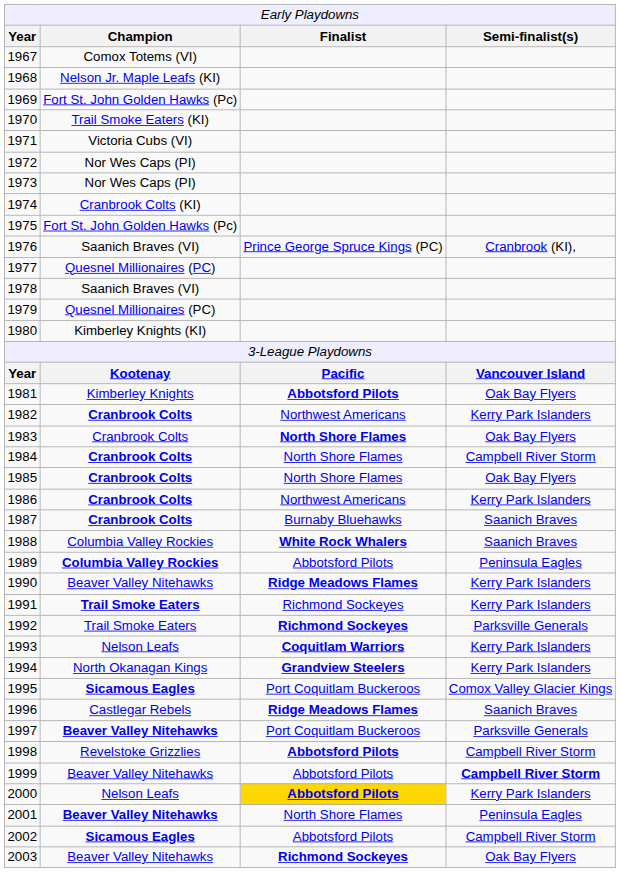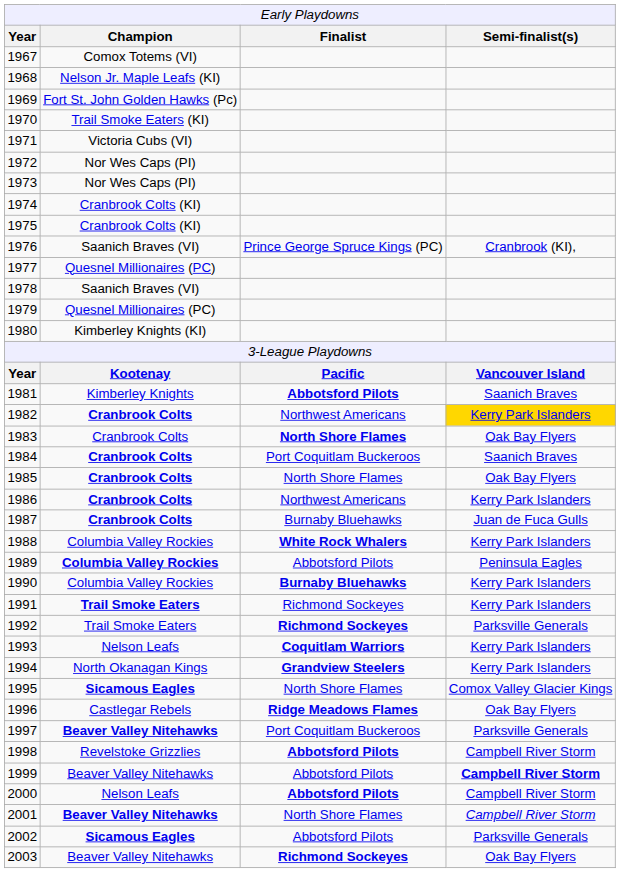 <table class="wikitable" style="text-align:center">
 <tr bgcolor="#eeeeff">
 <td colspan="11"><em>Early Playdowns</em></td>
 </tr>
 <tr>
 <th>Year</th>
 <th>Champion</th>
 <th>Finalist</th>
 <th>Semi-finalist(s)</th>
 </tr>
 <tr>
 <td>1967</td>
 <td>Comox Totems (VI)</td>
 <td></td>
 <td></td>
 </tr>
 <tr>
 <td>1968</td>
 <td><a href='#'>Nelson Jr. Maple Leafs</a> (KI)</td>
 <td></td>
 <td></td>
 </tr>
 <tr>
 <td>1969</td>
 <td><a href='#'>Fort St. John Golden Hawks</a> (Pc)</td>
 <td></td>
 <td></td>
 </tr>
 <tr>
 <td>1970</td>
 <td><a href='#'>Trail Smoke Eaters</a> (KI)</td>
 <td></td>
 <td></td>
 </tr>
 <tr>
 <td>1971</td>
 <td>Victoria Cubs (VI)</td>
 <td></td>
 <td></td>
 </tr>
 <tr>
 <td>1972</td>
 <td>Nor Wes Caps (PI)</td>
 <td></td>
 <td></td>
 </tr>
 <tr>
 <td>1973</td>
 <td>Nor Wes Caps (PI)</td>
 <td></td>
 <td></td>
 </tr>
 <tr>
 <td>1974</td>
 <td><a href='#'>Cranbrook Colts</a> (KI)</td>
 <td></td>
 <td></td>
 </tr>
 <tr>
 <td>1975</td>
-<td><a href='#'>Fort St. John Golden Hawks</a> (Pc)</td>
+<td><a href='#'>Cranbrook Colts</a> (KI)</td>
 <td></td>
 <td></td>
 </tr>
 <tr>
 <td>1976</td>
 <td>Saanich Braves (VI)</td>
 <td><a href='#'>Prince George Spruce Kings</a> (PC)</td>
 <td><a href='#'>Cranbrook</a> (KI),</td>
 </tr>
 <tr>
 <td>1977</td>
 <td><a href='#'>Quesnel Millionaires</a> (<a href='#'>PC</a>)</td>
 <td></td>
 <td></td>
 </tr>
 <tr>
 <td>1978</td>
 <td>Saanich Braves (VI)</td>
 <td></td>
 <td></td>
 </tr>
 <tr>
 <td>1979</td>
 <td><a href='#'>Quesnel Millionaires</a> (PC)</td>
 <td></td>
 <td></td>
 </tr>
 <tr>
 <td>1980</td>
 <td>Kimberley Knights (KI)</td>
 <td></td>
 <td></td>
 </tr>
 <tr bgcolor="#eeeeff">
 <td colspan="11"><em>3-League Playdowns</em></td>
 </tr>
 <tr>
 <th>Year</th>
 <th><a href='#'>Kootenay</a></th>
 <th><a href='#'>Pacific</a></th>
 <th><a href='#'>Vancouver Island</a></th>
 </tr>
 <tr>
 <td>1981</td>
 <td><a href='#'>Kimberley Knights</a></td>
 <td><strong><a href='#'>Abbotsford Pilots</a></strong></td>
-<td><a href='#'>Oak Bay Flyers</a></td>
+<td><a href='#'>Saanich Braves</a></td>
 </tr>
 <tr>
 <td>1982</td>
 <td><strong><a href='#'>Cranbrook Colts</a></strong></td>
 <td><a href='#'>Northwest Americans</a></td>
-<td><a href='#'>Kerry Park Islanders</a></td>
+<td style="background: gold;"><a href='#'>Kerry Park Islanders</a></td>
 </tr>
 <tr>
 <td>1983</td>
 <td><a href='#'>Cranbrook Colts</a></td>
 <td><strong><a href='#'>North Shore Flames</a></strong></td>
 <td><a href='#'>Oak Bay Flyers</a></td>
 </tr>
 <tr>
 <td>1984</td>
 <td><strong><a href='#'>Cranbrook Colts</a></strong></td>
-<td><a href='#'>North Shore Flames</a></td>
-<td><a href='#'>Campbell River Storm</a></td>
+<td><a href='#'>Port Coquitlam Buckeroos</a></td>
+<td><a href='#'>Saanich Braves</a></td>
 </tr>
 <tr>
 <td>1985</td>
 <td><strong><a href='#'>Cranbrook Colts</a></strong></td>
 <td><a href='#'>North Shore Flames</a></td>
 <td><a href='#'>Oak Bay Flyers</a></td>
 </tr>
 <tr>
 <td>1986</td>
 <td><strong><a href='#'>Cranbrook Colts</a></strong></td>
 <td><a href='#'>Northwest Americans</a></td>
 <td><a href='#'>Kerry Park Islanders</a></td>
 </tr>
 <tr>
 <td>1987</td>
 <td><strong><a href='#'>Cranbrook Colts</a></strong></td>
 <td><a href='#'>Burnaby Bluehawks</a></td>
-<td><a href='#'>Saanich Braves</a></td>
+<td><a href='#'>Juan de Fuca Gulls</a></td>
 </tr>
 <tr>
 <td>1988</td>
 <td><a href='#'>Columbia Valley Rockies</a></td>
 <td><strong><a href='#'>White Rock Whalers</a></strong></td>
-<td><a href='#'>Saanich Braves</a></td>
+<td><a href='#'>Kerry Park Islanders</a></td>
 </tr>
 <tr>
 <td>1989</td>
 <td><strong><a href='#'>Columbia Valley Rockies</a></strong></td>
 <td><a href='#'>Abbotsford Pilots</a></td>
 <td><a href='#'>Peninsula Eagles</a></td>
 </tr>
 <tr>
 <td>1990</td>
-<td><a href='#'>Beaver Valley Nitehawks</a></td>
-<td><strong><a href='#'>Ridge Meadows Flames</a></strong></td>
+<td><a href='#'>Columbia Valley Rockies</a></td>
+<td><strong><a href='#'>Burnaby Bluehawks</a></strong></td>
 <td><a href='#'>Kerry Park Islanders</a></td>
 </tr>
 <tr>
 <td>1991</td>
 <td><strong><a href='#'>Trail Smoke Eaters</a></strong></td>
 <td><a href='#'>Richmond Sockeyes</a></td>
 <td><a href='#'>Kerry Park Islanders</a></td>
 </tr>
 <tr>
 <td>1992</td>
 <td><a href='#'>Trail Smoke Eaters</a></td>
 <td><strong><a href='#'>Richmond Sockeyes</a></strong></td>
 <td><a href='#'>Parksville Generals</a></td>
 </tr>
 <tr>
 <td>1993</td>
 <td><a href='#'>Nelson Leafs</a></td>
 <td><strong><a href='#'>Coquitlam Warriors</a></strong></td>
 <td><a href='#'>Kerry Park Islanders</a></td>
 </tr>
 <tr>
 <td>1994</td>
 <td><a href='#'>North Okanagan Kings</a></td>
 <td><strong><a href='#'>Grandview Steelers</a></strong></td>
 <td><a href='#'>Kerry Park Islanders</a></td>
 </tr>
 <tr>
 <td>1995</td>
 <td><strong><a href='#'>Sicamous Eagles</a></strong></td>
-<td><a href='#'>Port Coquitlam Buckeroos</a></td>
+<td><a href='#'>North Shore Flames</a></td>
 <td><a href='#'>Comox Valley Glacier Kings</a></td>
 </tr>
 <tr>
 <td>1996</td>
 <td><a href='#'>Castlegar Rebels</a></td>
 <td><strong><a href='#'>Ridge Meadows Flames</a></strong></td>
-<td><a href='#'>Saanich Braves</a></td>
+<td><a href='#'>Oak Bay Flyers</a></td>
 </tr>
 <tr>
 <td>1997</td>
 <td><strong><a href='#'>Beaver Valley Nitehawks</a></strong></td>
 <td><a href='#'>Port Coquitlam Buckeroos</a></td>
 <td><a href='#'>Parksville Generals</a></td>
 </tr>
 <tr>
 <td>1998</td>
 <td><a href='#'>Revelstoke Grizzlies</a></td>
 <td><strong><a href='#'>Abbotsford Pilots</a></strong></td>
 <td><a href='#'>Campbell River Storm</a></td>
 </tr>
 <tr>
 <td>1999</td>
 <td><a href='#'>Beaver Valley Nitehawks</a></td>
 <td><a href='#'>Abbotsford Pilots</a></td>
 <td><strong><a href='#'>Campbell River Storm</a></strong></td>
 </tr>
 <tr>
 <td>2000</td>
 <td><a href='#'>Nelson Leafs</a></td>
-<td style="background: gold;"><strong><a href='#'>Abbotsford Pilots</a></strong></td>
-<td><a href='#'>Kerry Park Islanders</a></td>
+<td><strong><a href='#'>Abbotsford Pilots</a></strong></td>
+<td><a href='#'>Campbell River Storm</a></td>
 </tr>
 <tr>
 <td>2001</td>
 <td><strong><a href='#'>Beaver Valley Nitehawks</a></strong></td>
 <td><a href='#'>North Shore Flames</a></td>
-<td><a href='#'>Peninsula Eagles</a></td>
+<td><em><a href='#'>Campbell River Storm</a></em></td>
 </tr>
 <tr>
 <td>2002</td>
 <td><strong><a href='#'>Sicamous Eagles</a></strong></td>
 <td><a href='#'>Abbotsford Pilots</a></td>
-<td><a href='#'>Campbell River Storm</a></td>
+<td><a href='#'>Parksville Generals</a></td>
 </tr>
 <tr>
 <td>2003</td>
 <td><a href='#'>Beaver Valley Nitehawks</a></td>
 <td><strong><a href='#'>Richmond Sockeyes</a></strong></td>
 <td><a href='#'>Oak Bay Flyers</a></td>
 </tr>
 </table>
